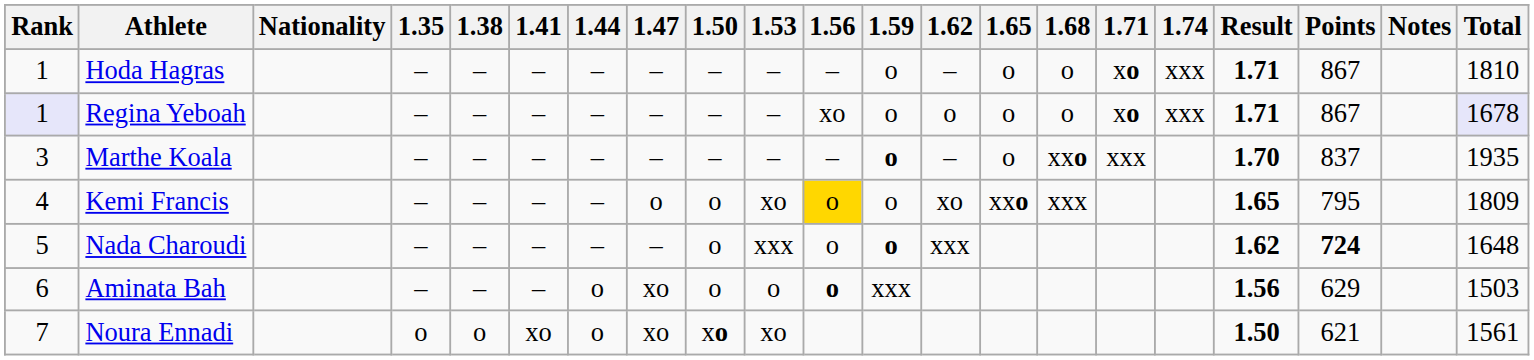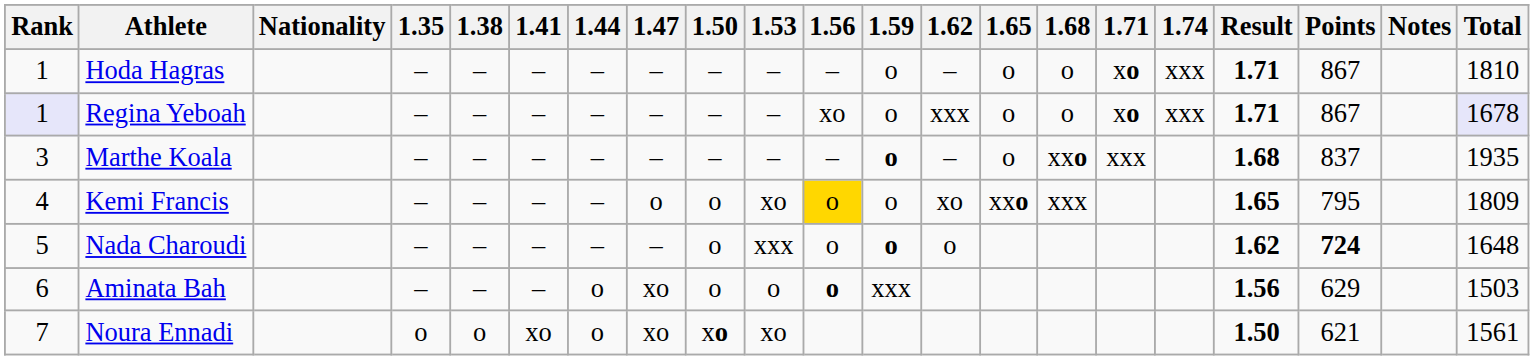 <table class="wikitable sortable" style="text-align:center; font-size:90%">
 <tr>
 <th>Rank</th>
 <th>Athlete</th>
 <th>Nationality</th>
 <th>1.35</th>
 <th>1.38</th>
 <th>1.41</th>
 <th>1.44</th>
 <th>1.47</th>
 <th>1.50</th>
 <th>1.53</th>
 <th>1.56</th>
 <th>1.59</th>
 <th>1.62</th>
 <th>1.65</th>
 <th>1.68</th>
 <th>1.71</th>
 <th>1.74</th>
 <th>Result</th>
 <th>Points</th>
 <th>Notes</th>
 <th>Total</th>
 </tr>
 <tr>
 <td>1</td>
 <td align="left"><a href='#'>Hoda Hagras</a></td>
 <td align=left></td>
 <td>–</td>
 <td>–</td>
 <td>–</td>
 <td>–</td>
 <td>–</td>
 <td>–</td>
 <td>–</td>
 <td>–</td>
 <td>o</td>
 <td>–</td>
 <td>o</td>
 <td>o</td>
 <td>x<strong>o</strong></td>
 <td>xxx</td>
 <td><strong>1.71</strong></td>
 <td>867</td>
 <td></td>
 <td>1810</td>
 </tr>
 <tr>
 <td style="background: lavender;">1</td>
 <td align="left"><a href='#'>Regina Yeboah</a></td>
 <td align=left></td>
 <td>–</td>
 <td>–</td>
 <td>–</td>
 <td>–</td>
 <td>–</td>
 <td>–</td>
 <td>–</td>
 <td>xo</td>
 <td>o</td>
-<td>o</td>
+<td>xxx</td>
 <td>o</td>
 <td>o</td>
 <td>x<strong>o</strong></td>
 <td>xxx</td>
 <td><strong>1.71</strong></td>
 <td>867</td>
 <td></td>
 <td style="background: lavender;">1678</td>
 </tr>
 <tr>
 <td>3</td>
 <td align="left"><a href='#'>Marthe Koala</a></td>
 <td align=left></td>
 <td>–</td>
 <td>–</td>
 <td>–</td>
 <td>–</td>
 <td>–</td>
 <td>–</td>
 <td>–</td>
 <td>–</td>
 <td><strong>o</strong></td>
 <td>–</td>
 <td>o</td>
 <td>xx<strong>o</strong></td>
 <td>xxx</td>
 <td></td>
-<td><strong>1.70</strong></td>
+<td><strong>1.68</strong></td>
 <td>837</td>
 <td></td>
 <td>1935</td>
 </tr>
 <tr>
 <td>4</td>
 <td align="left"><a href='#'>Kemi Francis</a></td>
 <td align=left></td>
 <td>–</td>
 <td>–</td>
 <td>–</td>
 <td>–</td>
 <td>o</td>
 <td>o</td>
 <td>xo</td>
 <td style="background: gold;">o</td>
 <td>o</td>
 <td>xo</td>
 <td>xx<strong>o</strong></td>
 <td>xxx</td>
 <td></td>
 <td></td>
 <td><strong>1.65</strong></td>
 <td>795</td>
 <td></td>
 <td>1809</td>
 </tr>
 <tr>
 <td>5</td>
 <td align="left"><a href='#'>Nada Charoudi</a></td>
 <td align=left></td>
 <td>–</td>
 <td>–</td>
 <td>–</td>
 <td>–</td>
 <td>–</td>
 <td>o</td>
 <td>xxx</td>
 <td>o</td>
 <td><strong>o</strong></td>
-<td>xxx</td>
+<td>o</td>
 <td></td>
 <td></td>
 <td></td>
 <td></td>
 <td><strong>1.62</strong></td>
 <td><strong>724</strong></td>
 <td></td>
 <td>1648</td>
 </tr>
 <tr>
 <td>6</td>
 <td align="left"><a href='#'>Aminata Bah</a></td>
 <td align=left></td>
 <td>–</td>
 <td>–</td>
 <td>–</td>
 <td>o</td>
 <td>xo</td>
 <td>o</td>
 <td>o</td>
 <td><strong>o</strong></td>
 <td>xxx</td>
 <td></td>
 <td></td>
 <td></td>
 <td></td>
 <td></td>
 <td><strong>1.56</strong></td>
 <td>629</td>
 <td></td>
 <td>1503</td>
 </tr>
 <tr>
 <td>7</td>
 <td align="left"><a href='#'>Noura Ennadi</a></td>
 <td align=left></td>
 <td>o</td>
 <td>o</td>
 <td>xo</td>
 <td>o</td>
 <td>xo</td>
 <td>x<strong>o</strong></td>
 <td>xo</td>
 <td></td>
 <td></td>
 <td></td>
 <td></td>
 <td></td>
 <td></td>
 <td></td>
 <td><strong>1.50</strong></td>
 <td>621</td>
 <td></td>
 <td>1561</td>
 </tr>
 </table>
